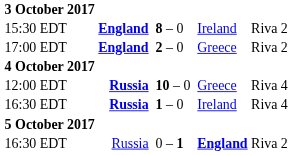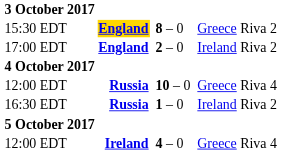 <table>
 <tr>
 <td><strong>3 October 2017</strong></td>
 </tr>
 <tr>
 <td>15:30 EDT</td>
-<td align=right><strong><a href='#'>England</a></strong></td>
+<td align=right style="background: gold;"><strong><a href='#'>England</a></strong></td>
 <td></td>
 <td><strong>8</strong> – 0</td>
 <td></td>
-<td><a href='#'>Ireland</a></td>
+<td><a href='#'>Greece</a></td>
 <td>Riva 2</td>
 <td></td>
 </tr>
 <tr>
 <td>17:00 EDT</td>
 <td align=right><strong><a href='#'>England</a></strong></td>
 <td></td>
 <td><strong>2</strong> – 0</td>
 <td></td>
-<td><a href='#'>Greece</a></td>
+<td><a href='#'>Ireland</a></td>
 <td>Riva 2</td>
 <td></td>
 </tr>
 <tr>
 <td><strong>4 October 2017</strong></td>
 </tr>
 <tr>
 <td>12:00 EDT</td>
 <td align=right><strong><a href='#'>Russia</a></strong></td>
 <td></td>
 <td><strong>10</strong> – 0</td>
 <td></td>
 <td><a href='#'>Greece</a></td>
 <td>Riva 4</td>
 <td></td>
 </tr>
 <tr>
 <td>16:30 EDT</td>
 <td align=right><strong><a href='#'>Russia</a></strong></td>
 <td></td>
 <td><strong>1</strong> – 0</td>
 <td></td>
 <td><a href='#'>Ireland</a></td>
-<td>Riva 4</td>
+<td>Riva 2</td>
 <td></td>
 </tr>
 <tr>
 <td><strong>5 October 2017</strong></td>
 </tr>
 <tr>
-<td>16:30 EDT</td>
-<td align=right><a href='#'>Russia</a></td>
+<td>12:00 EDT</td>
+<td align=right><strong><a href='#'>Ireland</a></strong></td>
 <td></td>
-<td>0 – <strong>1</strong></td>
+<td><strong>4</strong> – 0</td>
 <td></td>
-<td><strong><a href='#'>England</a></strong></td>
-<td>Riva 2</td>
+<td><a href='#'>Greece</a></td>
+<td>Riva 4</td>
 <td></td>
 </tr>
 </table>
